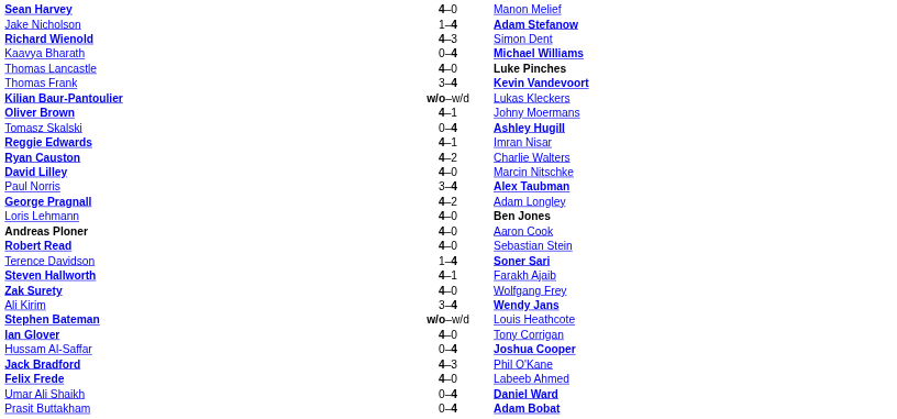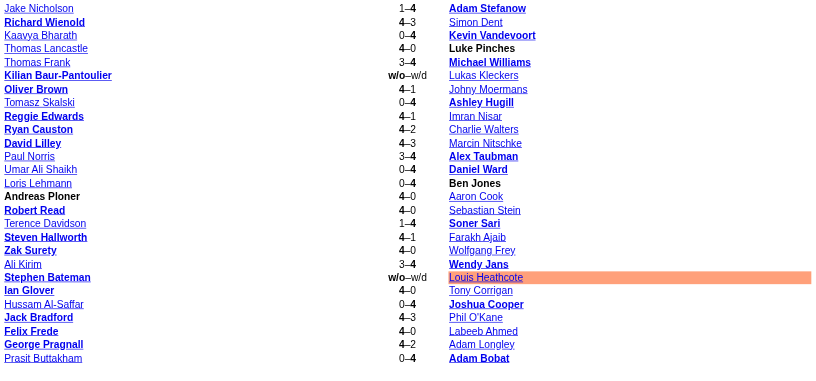 <table width="100%" cellspacing="1">
 <tr>
 <th width=45%></th>
 <th width=10%></th>
 <th width=45%></th>
-</tr>
-<tr>
-<td> <strong><a href='#'>Sean Harvey</a></strong></td>
-<td align="center"><strong>4</strong>–0</td>
-<td> <a href='#'>Manon Melief</a></td>
 </tr>
 <tr>
 <td> <a href='#'>Jake Nicholson</a></td>
 <td align="center">1–<strong>4</strong></td>
 <td> <strong><a href='#'>Adam Stefanow</a></strong></td>
 </tr>
 <tr>
 <td> <strong><a href='#'>Richard Wienold</a></strong></td>
 <td align="center"><strong>4</strong>–3</td>
 <td> <a href='#'>Simon Dent</a></td>
 </tr>
 <tr>
 <td> <a href='#'>Kaavya Bharath</a></td>
 <td align="center">0–<strong>4</strong></td>
-<td> <strong><a href='#'>Michael Williams</a></strong></td>
+<td> <strong><a href='#'>Kevin Vandevoort</a></strong></td>
 </tr>
 <tr>
 <td> <a href='#'>Thomas Lancastle</a></td>
 <td align="center"><strong>4</strong>–0</td>
 <td> <strong>Luke Pinches</strong></td>
 </tr>
 <tr>
 <td> <a href='#'>Thomas Frank</a></td>
 <td align="center">3–<strong>4</strong></td>
-<td> <strong><a href='#'>Kevin Vandevoort</a></strong></td>
+<td> <strong><a href='#'>Michael Williams</a></strong></td>
 </tr>
 <tr>
 <td> <strong><a href='#'>Kilian Baur-Pantoulier</a></strong></td>
 <td align="center"><strong>w/o</strong>–w/d</td>
 <td> <a href='#'>Lukas Kleckers</a></td>
 </tr>
 <tr>
 <td> <strong><a href='#'>Oliver Brown</a></strong></td>
 <td align="center"><strong>4</strong>–1</td>
 <td> <a href='#'>Johny Moermans</a></td>
 </tr>
 <tr>
 <td> <a href='#'>Tomasz Skalski</a></td>
 <td align="center">0–<strong>4</strong></td>
 <td> <strong><a href='#'>Ashley Hugill</a></strong></td>
 </tr>
 <tr>
 <td> <strong><a href='#'>Reggie Edwards</a></strong></td>
 <td align="center"><strong>4</strong>–1</td>
 <td> <a href='#'>Imran Nisar</a></td>
 </tr>
 <tr>
 <td> <strong><a href='#'>Ryan Causton</a></strong></td>
 <td align="center"><strong>4</strong>–2</td>
 <td> <a href='#'>Charlie Walters</a></td>
 </tr>
 <tr>
 <td> <strong><a href='#'>David Lilley</a></strong></td>
-<td align="center"><strong>4</strong>–0</td>
+<td align="center"><strong>4</strong>–3</td>
 <td> <a href='#'>Marcin Nitschke</a></td>
 </tr>
 <tr>
 <td> <a href='#'>Paul Norris</a></td>
 <td align="center">3–<strong>4</strong></td>
 <td> <strong><a href='#'>Alex Taubman</a></strong></td>
 </tr>
 <tr>
-<td> <strong><a href='#'>George Pragnall</a></strong></td>
-<td align="center"><strong>4</strong>–2</td>
-<td> <a href='#'>Adam Longley</a></td>
+<td> <a href='#'>Umar Ali Shaikh</a></td>
+<td align="center">0–<strong>4</strong></td>
+<td> <strong><a href='#'>Daniel Ward</a></strong></td>
 </tr>
 <tr>
 <td> <a href='#'>Loris Lehmann</a></td>
-<td align="center"><strong>4</strong>–0</td>
+<td align="center">0–<strong>4</strong></td>
 <td> <strong>Ben Jones</strong></td>
 </tr>
 <tr>
 <td> <strong>Andreas Ploner</strong></td>
 <td align="center"><strong>4</strong>–0</td>
 <td> <a href='#'>Aaron Cook</a></td>
 </tr>
 <tr>
 <td> <strong><a href='#'>Robert Read</a></strong></td>
 <td align="center"><strong>4</strong>–0</td>
 <td> <a href='#'>Sebastian Stein</a></td>
 </tr>
 <tr>
 <td> <a href='#'>Terence Davidson</a></td>
 <td align="center">1–<strong>4</strong></td>
 <td> <strong><a href='#'>Soner Sari</a></strong></td>
 </tr>
 <tr>
 <td> <strong><a href='#'>Steven Hallworth</a></strong></td>
 <td align="center"><strong>4</strong>–1</td>
 <td> <a href='#'>Farakh Ajaib</a></td>
 </tr>
 <tr>
 <td> <strong><a href='#'>Zak Surety</a></strong></td>
 <td align="center"><strong>4</strong>–0</td>
 <td> <a href='#'>Wolfgang Frey</a></td>
 </tr>
 <tr>
 <td> <a href='#'>Ali Kirim</a></td>
 <td align="center">3–<strong>4</strong></td>
 <td> <strong><a href='#'>Wendy Jans</a></strong></td>
 </tr>
 <tr>
 <td> <strong><a href='#'>Stephen Bateman</a></strong></td>
 <td align="center"><strong>w/o</strong>–w/d</td>
-<td> <a href='#'>Louis Heathcote</a></td>
+<td style="background: lightsalmon;"> <a href='#'>Louis Heathcote</a></td>
 </tr>
 <tr>
 <td> <strong><a href='#'>Ian Glover</a></strong></td>
 <td align="center"><strong>4</strong>–0</td>
 <td> <a href='#'>Tony Corrigan</a></td>
 </tr>
 <tr>
 <td> <a href='#'>Hussam Al-Saffar</a></td>
 <td align="center">0–<strong>4</strong></td>
 <td> <strong><a href='#'>Joshua Cooper</a></strong></td>
 </tr>
 <tr>
 <td> <strong><a href='#'>Jack Bradford</a></strong></td>
 <td align="center"><strong>4</strong>–3</td>
 <td> <a href='#'>Phil O'Kane</a></td>
 </tr>
 <tr>
 <td> <strong><a href='#'>Felix Frede</a></strong></td>
 <td align="center"><strong>4</strong>–0</td>
 <td> <a href='#'>Labeeb Ahmed</a></td>
 </tr>
 <tr>
-<td> <a href='#'>Umar Ali Shaikh</a></td>
-<td align="center">0–<strong>4</strong></td>
-<td> <strong><a href='#'>Daniel Ward</a></strong></td>
+<td> <strong><a href='#'>George Pragnall</a></strong></td>
+<td align="center"><strong>4</strong>–2</td>
+<td> <a href='#'>Adam Longley</a></td>
 </tr>
 <tr>
 <td> <a href='#'>Prasit Buttakham</a></td>
 <td align="center">0–<strong>4</strong></td>
 <td> <strong><a href='#'>Adam Bobat</a></strong></td>
 </tr>
 </table>
